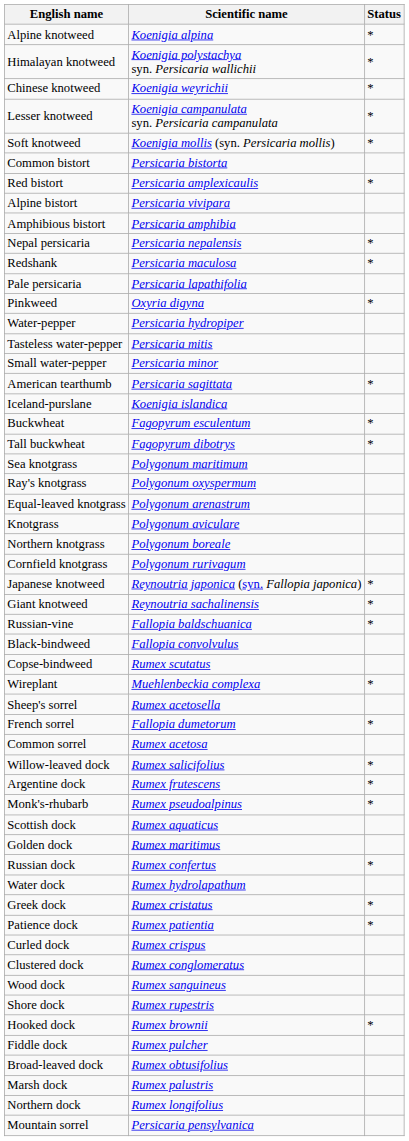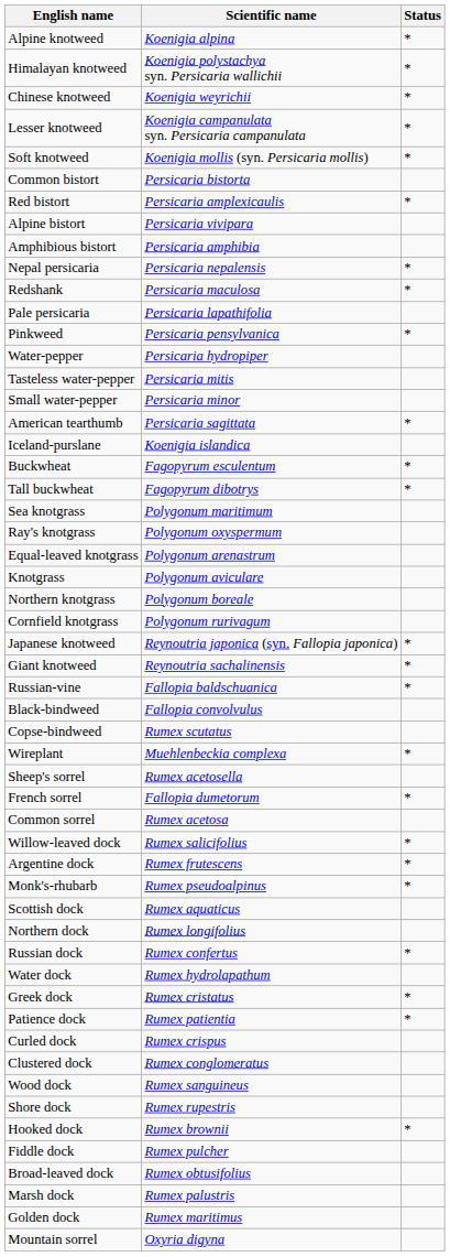 <table class="wikitable" |>
 <tr>
 <th>English name</th>
 <th>Scientific name</th>
 <th>Status</th>
 </tr>
 <tr>
 <td>Alpine knotweed</td>
 <td><em><a href='#'>Koenigia alpina</a></em></td>
 <td>*</td>
 </tr>
 <tr>
 <td>Himalayan knotweed</td>
 <td><em><a href='#'>Koenigia polystachya</a></em><br>syn. <em>Persicaria wallichii</em></td>
 <td>*</td>
 </tr>
 <tr>
 <td>Chinese knotweed</td>
 <td><em><a href='#'>Koenigia weyrichii</a></em></td>
 <td>*</td>
 </tr>
 <tr>
 <td>Lesser knotweed</td>
 <td><em><a href='#'>Koenigia campanulata</a></em><br>syn. <em>Persicaria campanulata</em></td>
 <td>*</td>
 </tr>
 <tr>
 <td>Soft knotweed</td>
 <td><em><a href='#'>Koenigia mollis</a></em> (syn. <em>Persicaria mollis</em>)</td>
 <td>*</td>
 </tr>
 <tr>
 <td>Common bistort</td>
 <td><em><a href='#'>Persicaria bistorta</a></em></td>
 <td></td>
 </tr>
 <tr>
 <td>Red bistort</td>
 <td><em><a href='#'>Persicaria amplexicaulis</a></em></td>
 <td>*</td>
 </tr>
 <tr>
 <td>Alpine bistort</td>
 <td><em><a href='#'>Persicaria vivipara</a></em></td>
 <td></td>
 </tr>
 <tr>
 <td>Amphibious bistort</td>
 <td><em><a href='#'>Persicaria amphibia</a></em></td>
 <td></td>
 </tr>
 <tr>
 <td>Nepal persicaria</td>
 <td><em><a href='#'>Persicaria nepalensis</a></em></td>
 <td>*</td>
 </tr>
 <tr>
 <td>Redshank</td>
 <td><em><a href='#'>Persicaria maculosa</a></em></td>
 <td>*</td>
 </tr>
 <tr>
 <td>Pale persicaria</td>
 <td><em><a href='#'>Persicaria lapathifolia</a></em></td>
 <td></td>
 </tr>
 <tr>
 <td>Pinkweed</td>
-<td><em><a href='#'>Oxyria digyna</a></em></td>
+<td><em><a href='#'>Persicaria pensylvanica</a></em></td>
 <td>*</td>
 </tr>
 <tr>
 <td>Water-pepper</td>
 <td><em><a href='#'>Persicaria hydropiper</a></em></td>
 <td></td>
 </tr>
 <tr>
 <td>Tasteless water-pepper</td>
 <td><em><a href='#'>Persicaria mitis</a></em></td>
 <td></td>
 </tr>
 <tr>
 <td>Small water-pepper</td>
 <td><em><a href='#'>Persicaria minor</a></em></td>
 <td></td>
 </tr>
 <tr>
 <td>American tearthumb</td>
 <td><em><a href='#'>Persicaria sagittata</a></em></td>
 <td>*</td>
 </tr>
 <tr>
 <td>Iceland-purslane</td>
 <td><em><a href='#'>Koenigia islandica</a></em></td>
 <td></td>
 </tr>
 <tr>
 <td>Buckwheat</td>
 <td><em><a href='#'>Fagopyrum esculentum</a></em></td>
 <td>*</td>
 </tr>
 <tr>
 <td>Tall buckwheat</td>
 <td><em><a href='#'>Fagopyrum dibotrys</a></em></td>
 <td>*</td>
 </tr>
 <tr>
 <td>Sea knotgrass</td>
 <td><em><a href='#'>Polygonum maritimum</a></em></td>
 <td></td>
 </tr>
 <tr>
 <td>Ray's knotgrass</td>
 <td><em><a href='#'>Polygonum oxyspermum</a></em></td>
 <td></td>
 </tr>
 <tr>
 <td>Equal-leaved knotgrass</td>
 <td><em><a href='#'>Polygonum arenastrum</a></em></td>
 <td></td>
 </tr>
 <tr>
 <td>Knotgrass</td>
 <td><em><a href='#'>Polygonum aviculare</a></em></td>
 <td></td>
 </tr>
 <tr>
 <td>Northern knotgrass</td>
 <td><em><a href='#'>Polygonum boreale</a></em></td>
 <td></td>
 </tr>
 <tr>
 <td>Cornfield knotgrass</td>
 <td><em><a href='#'>Polygonum rurivagum</a></em></td>
 <td></td>
 </tr>
 <tr>
 <td>Japanese knotweed</td>
 <td><em><a href='#'>Reynoutria japonica</a></em> (<a href='#'>syn.</a> <em>Fallopia japonica</em>)</td>
 <td>*</td>
 </tr>
 <tr>
 <td>Giant knotweed</td>
 <td><em><a href='#'>Reynoutria sachalinensis</a></em></td>
 <td>*</td>
 </tr>
 <tr>
 <td>Russian-vine</td>
 <td><em><a href='#'>Fallopia baldschuanica</a></em></td>
 <td>*</td>
 </tr>
 <tr>
 <td>Black-bindweed</td>
 <td><em><a href='#'>Fallopia convolvulus</a></em></td>
 <td></td>
 </tr>
 <tr>
 <td>Copse-bindweed</td>
 <td><em><a href='#'>Rumex scutatus</a></em></td>
 <td></td>
 </tr>
 <tr>
 <td>Wireplant</td>
 <td><em><a href='#'>Muehlenbeckia complexa</a></em></td>
 <td>*</td>
 </tr>
 <tr>
 <td>Sheep's sorrel</td>
 <td><em><a href='#'>Rumex acetosella</a></em></td>
 <td></td>
 </tr>
 <tr>
 <td>French sorrel</td>
 <td><em><a href='#'>Fallopia dumetorum</a></em></td>
 <td>*</td>
 </tr>
 <tr>
 <td>Common sorrel</td>
 <td><em><a href='#'>Rumex acetosa</a></em></td>
 <td></td>
 </tr>
 <tr>
 <td>Willow-leaved dock</td>
 <td><em><a href='#'>Rumex salicifolius</a></em></td>
 <td>*</td>
 </tr>
 <tr>
 <td>Argentine dock</td>
 <td><em><a href='#'>Rumex frutescens</a></em></td>
 <td>*</td>
 </tr>
 <tr>
 <td>Monk's-rhubarb</td>
 <td><em><a href='#'>Rumex pseudoalpinus</a></em></td>
 <td>*</td>
 </tr>
 <tr>
 <td>Scottish dock</td>
 <td><em><a href='#'>Rumex aquaticus</a></em></td>
 <td></td>
 </tr>
 <tr>
-<td>Golden dock</td>
-<td><em><a href='#'>Rumex maritimus</a></em></td>
+<td>Northern dock</td>
+<td><em><a href='#'>Rumex longifolius</a></em></td>
 <td></td>
 </tr>
 <tr>
 <td>Russian dock</td>
 <td><em><a href='#'>Rumex confertus</a></em></td>
 <td>*</td>
 </tr>
 <tr>
 <td>Water dock</td>
 <td><em><a href='#'>Rumex hydrolapathum</a></em></td>
 <td></td>
 </tr>
 <tr>
 <td>Greek dock</td>
 <td><em><a href='#'>Rumex cristatus</a></em></td>
 <td>*</td>
 </tr>
 <tr>
 <td>Patience dock</td>
 <td><em><a href='#'>Rumex patientia</a></em></td>
 <td>*</td>
 </tr>
 <tr>
 <td>Curled dock</td>
 <td><em><a href='#'>Rumex crispus</a></em></td>
 <td></td>
 </tr>
 <tr>
 <td>Clustered dock</td>
 <td><em><a href='#'>Rumex conglomeratus</a></em></td>
 <td></td>
 </tr>
 <tr>
 <td>Wood dock</td>
 <td><em><a href='#'>Rumex sanguineus</a></em></td>
 <td></td>
 </tr>
 <tr>
 <td>Shore dock</td>
 <td><em><a href='#'>Rumex rupestris</a></em></td>
 <td></td>
 </tr>
 <tr>
 <td>Hooked dock</td>
 <td><em><a href='#'>Rumex brownii</a></em></td>
 <td>*</td>
 </tr>
 <tr>
 <td>Fiddle dock</td>
 <td><em><a href='#'>Rumex pulcher</a></em></td>
 <td></td>
 </tr>
 <tr>
 <td>Broad-leaved dock</td>
 <td><em><a href='#'>Rumex obtusifolius</a></em></td>
 <td></td>
 </tr>
 <tr>
 <td>Marsh dock</td>
 <td><em><a href='#'>Rumex palustris</a></em></td>
 <td></td>
 </tr>
 <tr>
-<td>Northern dock</td>
-<td><em><a href='#'>Rumex longifolius</a></em></td>
+<td>Golden dock</td>
+<td><em><a href='#'>Rumex maritimus</a></em></td>
 <td></td>
 </tr>
 <tr>
 <td>Mountain sorrel</td>
-<td><em><a href='#'>Persicaria pensylvanica</a></em></td>
+<td><em><a href='#'>Oxyria digyna</a></em></td>
 <td></td>
 </tr>
 </table>
